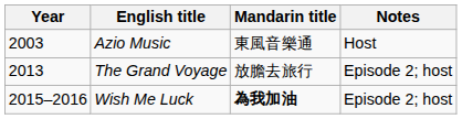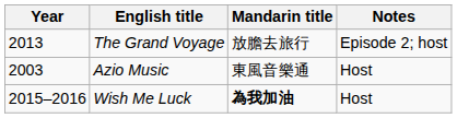 <table class="wikitable sortable">
 <tr>
 <th>Year</th>
 <th>English title</th>
 <th>Mandarin title</th>
 <th class="unsortable">Notes</th>
 </tr>
 <tr>
+<td>2013</td>
+<td><em>The Grand Voyage</em></td>
+<td>放膽去旅行</td>
+<td>Episode 2; host</td>
+</tr>
+<tr>
 <td>2003</td>
 <td><em>Azio Music</em></td>
 <td>東風音樂通</td>
 <td>Host</td>
 </tr>
 <tr>
-<td>2013</td>
-<td><em>The Grand Voyage</em></td>
-<td>放膽去旅行</td>
-<td>Episode 2; host</td>
-</tr>
-<tr>
 <td>2015–2016</td>
 <td><em>Wish Me Luck</em></td>
 <td><strong>為我加油</strong></td>
-<td>Episode 2; host</td>
+<td>Host</td>
 </tr>
 </table>
